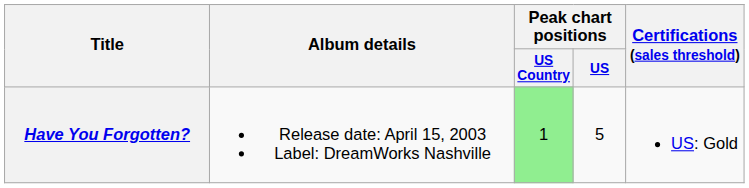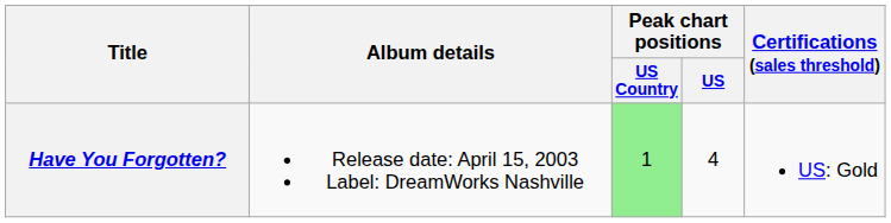 <table class="wikitable plainrowheaders" style="text-align:center;">
 <tr>
 <th rowspan="2" style="width:12em;">Title</th>
 <th rowspan="2" style="width:18em;">Album details</th>
 <th colspan="2">Peak chart positions</th>
 <th rowspan="2"><a href='#'>Certifications</a><br><small>(<a href='#'>sales threshold</a>)</small></th>
 </tr>
 <tr style="font-size:smaller;">
 <th width="45"><a href='#'>US Country</a><br></th>
 <th width="45"><a href='#'>US</a><br></th>
 </tr>
 <tr>
 <th scope="row"><em><a href='#'>Have You Forgotten?</a></em></th>
 <td><br><ul><li>Release date: April 15, 2003</li><li>Label: DreamWorks Nashville</li></ul></td>
 <td style="background: lightgreen;">1</td>
-<td>5</td>
+<td>4</td>
 <td align="left"><br><ul><li><a href='#'>US</a>: Gold</li></ul></td>
 </tr>
 </table>
